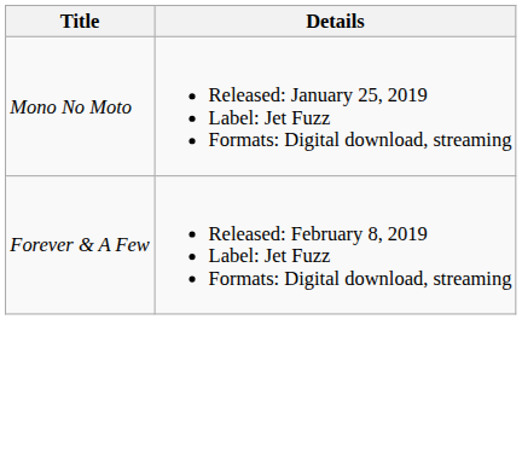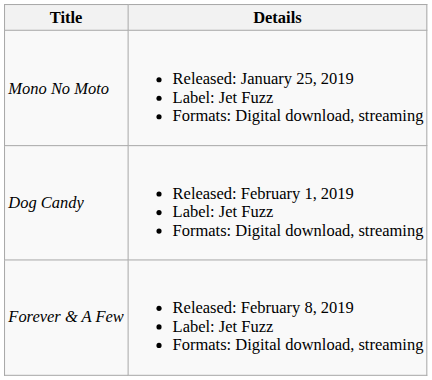 <table class="wikitable">
 <tr>
 <th>Title</th>
 <th>Details</th>
 </tr>
 <tr>
 <td><em>Mono No Moto</em></td>
 <td><br><ul><li>Released: January 25, 2019</li><li>Label: Jet Fuzz</li><li>Formats: Digital download, streaming</li></ul></td>
 </tr>
 <tr>
+<td><em>Dog Candy</em></td>
+<td><br><ul><li>Released: February 1, 2019</li><li>Label: Jet Fuzz</li><li>Formats: Digital download, streaming</li></ul></td>
+</tr>
+<tr>
 <td><em>Forever & A Few</em></td>
 <td><br><ul><li>Released: February 8, 2019</li><li>Label: Jet Fuzz</li><li>Formats: Digital download, streaming</li></ul></td>
 </tr>
 </table>
